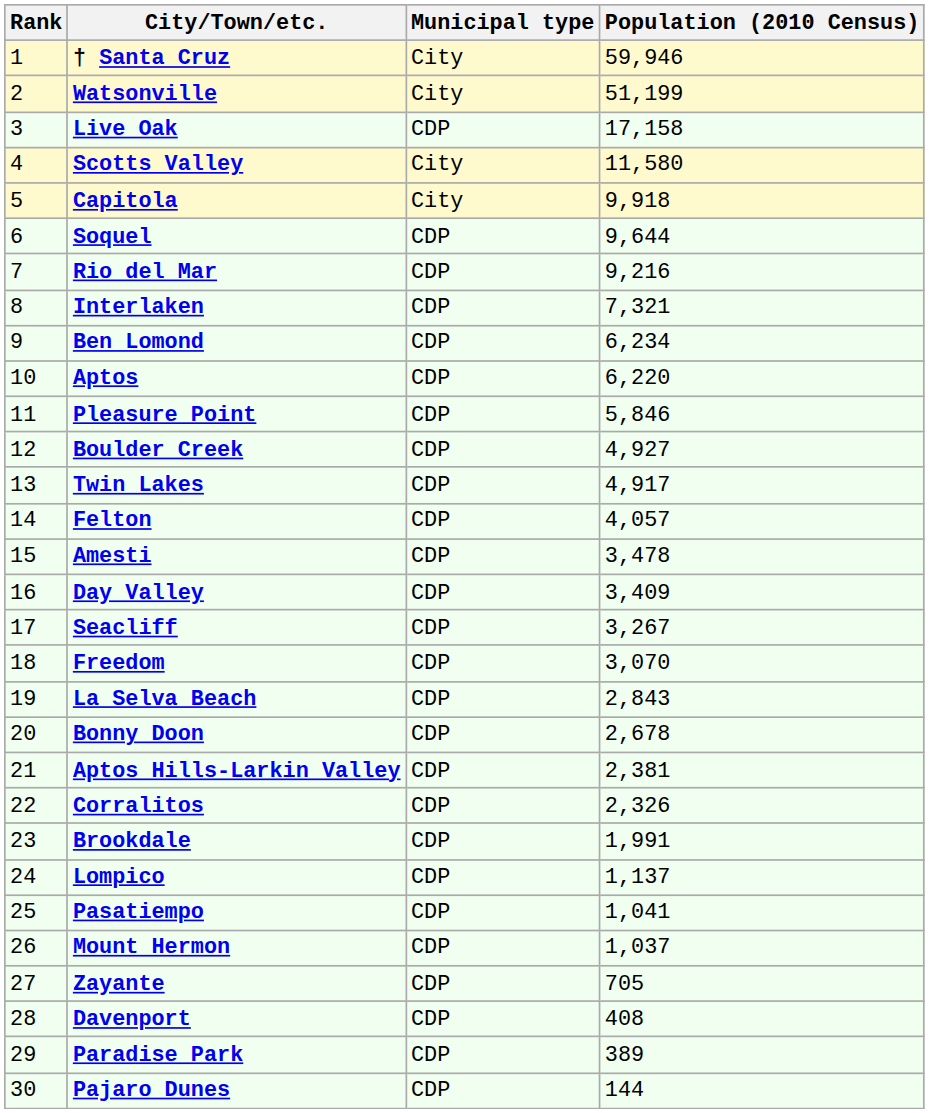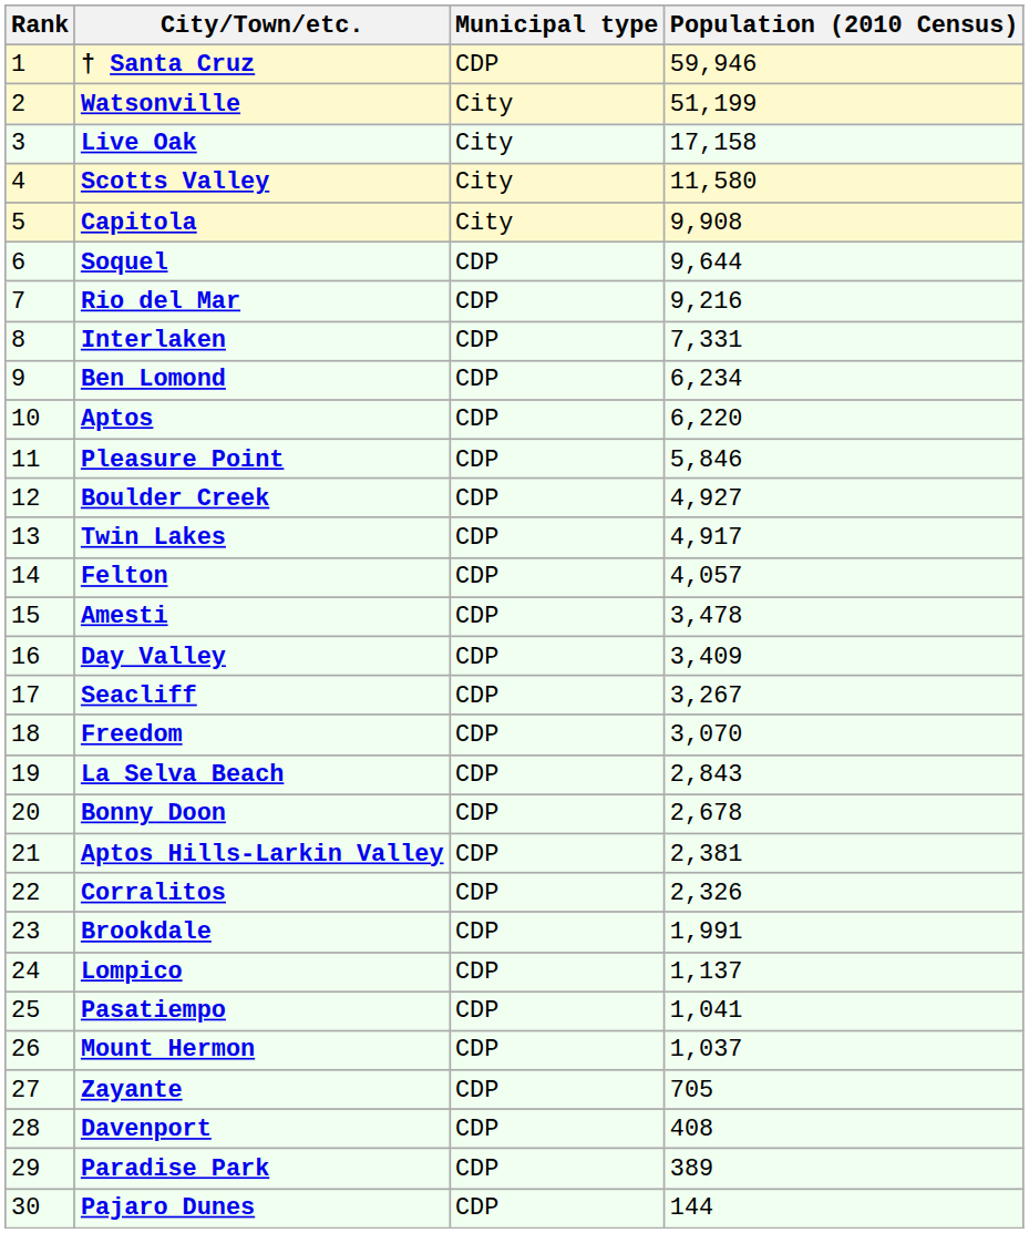 <table class="wikitable sortable">
 <tr>
 <th>Rank</th>
 <th>City/Town/etc.</th>
 <th>Municipal type</th>
 <th>Population (2010 Census)</th>
 </tr>
 <tr style="background-color:#FFFACD;">
 <td>1</td>
 <td><strong>†</strong> <strong><a href='#'>Santa Cruz</a></strong></td>
-<td>City</td>
+<td>CDP</td>
 <td>59,946</td>
 </tr>
 <tr style="background-color:#FFFACD;">
 <td>2</td>
 <td><strong><a href='#'>Watsonville</a></strong></td>
 <td>City</td>
 <td>51,199</td>
 </tr>
 <tr style="background-color:#F0FFF0;">
 <td>3</td>
 <td><strong><a href='#'>Live Oak</a></strong></td>
-<td>CDP</td>
+<td>City</td>
 <td>17,158</td>
 </tr>
 <tr style="background-color:#FFFACD;">
 <td>4</td>
 <td><strong><a href='#'>Scotts Valley</a></strong></td>
 <td>City</td>
 <td>11,580</td>
 </tr>
 <tr style="background-color:#FFFACD;">
 <td>5</td>
 <td><strong><a href='#'>Capitola</a></strong></td>
 <td>City</td>
-<td>9,918</td>
+<td>9,908</td>
 </tr>
 <tr style="background-color:#F0FFF0;">
 <td>6</td>
 <td><strong><a href='#'>Soquel</a></strong></td>
 <td>CDP</td>
 <td>9,644</td>
 </tr>
 <tr style="background-color:#F0FFF0;">
 <td>7</td>
 <td><strong><a href='#'>Rio del Mar</a></strong></td>
 <td>CDP</td>
 <td>9,216</td>
 </tr>
 <tr style="background-color:#F0FFF0;">
 <td>8</td>
 <td><strong><a href='#'>Interlaken</a></strong></td>
 <td>CDP</td>
-<td>7,321</td>
+<td>7,331</td>
 </tr>
 <tr style="background-color:#F0FFF0;">
 <td>9</td>
 <td><strong><a href='#'>Ben Lomond</a></strong></td>
 <td>CDP</td>
 <td>6,234</td>
 </tr>
 <tr style="background-color:#F0FFF0;">
 <td>10</td>
 <td><strong><a href='#'>Aptos</a></strong></td>
 <td>CDP</td>
 <td>6,220</td>
 </tr>
 <tr style="background-color:#F0FFF0;">
 <td>11</td>
 <td><strong><a href='#'>Pleasure Point</a></strong></td>
 <td>CDP</td>
 <td>5,846</td>
 </tr>
 <tr style="background-color:#F0FFF0;">
 <td>12</td>
 <td><strong><a href='#'>Boulder Creek</a></strong></td>
 <td>CDP</td>
 <td>4,927</td>
 </tr>
 <tr style="background-color:#F0FFF0;">
 <td>13</td>
 <td><strong><a href='#'>Twin Lakes</a></strong></td>
 <td>CDP</td>
 <td>4,917</td>
 </tr>
 <tr style="background-color:#F0FFF0;">
 <td>14</td>
 <td><strong><a href='#'>Felton</a></strong></td>
 <td>CDP</td>
 <td>4,057</td>
 </tr>
 <tr style="background-color:#F0FFF0;">
 <td>15</td>
 <td><strong><a href='#'>Amesti</a></strong></td>
 <td>CDP</td>
 <td>3,478</td>
 </tr>
 <tr style="background-color:#F0FFF0;">
 <td>16</td>
 <td><strong><a href='#'>Day Valley</a></strong></td>
 <td>CDP</td>
 <td>3,409</td>
 </tr>
 <tr style="background-color:#F0FFF0;">
 <td>17</td>
 <td><strong><a href='#'>Seacliff</a></strong></td>
 <td>CDP</td>
 <td>3,267</td>
 </tr>
 <tr style="background-color:#F0FFF0;">
 <td>18</td>
 <td><strong><a href='#'>Freedom</a></strong></td>
 <td>CDP</td>
 <td>3,070</td>
 </tr>
 <tr style="background-color:#F0FFF0;">
 <td>19</td>
 <td><strong><a href='#'>La Selva Beach</a></strong></td>
 <td>CDP</td>
 <td>2,843</td>
 </tr>
 <tr style="background-color:#F0FFF0;">
 <td>20</td>
 <td><strong><a href='#'>Bonny Doon</a></strong></td>
 <td>CDP</td>
 <td>2,678</td>
 </tr>
 <tr style="background-color:#F0FFF0;">
 <td>21</td>
 <td><strong><a href='#'>Aptos Hills-Larkin Valley</a></strong></td>
 <td>CDP</td>
 <td>2,381</td>
 </tr>
 <tr style="background-color:#F0FFF0;">
 <td>22</td>
 <td><strong><a href='#'>Corralitos</a></strong></td>
 <td>CDP</td>
 <td>2,326</td>
 </tr>
 <tr style="background-color:#F0FFF0;">
 <td>23</td>
 <td><strong><a href='#'>Brookdale</a></strong></td>
 <td>CDP</td>
 <td>1,991</td>
 </tr>
 <tr style="background-color:#F0FFF0;">
 <td>24</td>
 <td><strong><a href='#'>Lompico</a></strong></td>
 <td>CDP</td>
 <td>1,137</td>
 </tr>
 <tr style="background-color:#F0FFF0;">
 <td>25</td>
 <td><strong><a href='#'>Pasatiempo</a></strong></td>
 <td>CDP</td>
 <td>1,041</td>
 </tr>
 <tr style="background-color:#F0FFF0;">
 <td>26</td>
 <td><strong><a href='#'>Mount Hermon</a></strong></td>
 <td>CDP</td>
 <td>1,037</td>
 </tr>
 <tr style="background-color:#F0FFF0;">
 <td>27</td>
 <td><strong><a href='#'>Zayante</a></strong></td>
 <td>CDP</td>
 <td>705</td>
 </tr>
 <tr style="background-color:#F0FFF0;">
 <td>28</td>
 <td><strong><a href='#'>Davenport</a></strong></td>
 <td>CDP</td>
 <td>408</td>
 </tr>
 <tr style="background-color:#F0FFF0;">
 <td>29</td>
 <td><strong><a href='#'>Paradise Park</a></strong></td>
 <td>CDP</td>
 <td>389</td>
 </tr>
 <tr style="background-color:#F0FFF0;">
 <td>30</td>
 <td><strong><a href='#'>Pajaro Dunes</a></strong></td>
 <td>CDP</td>
 <td>144</td>
 </tr>
 </table>
